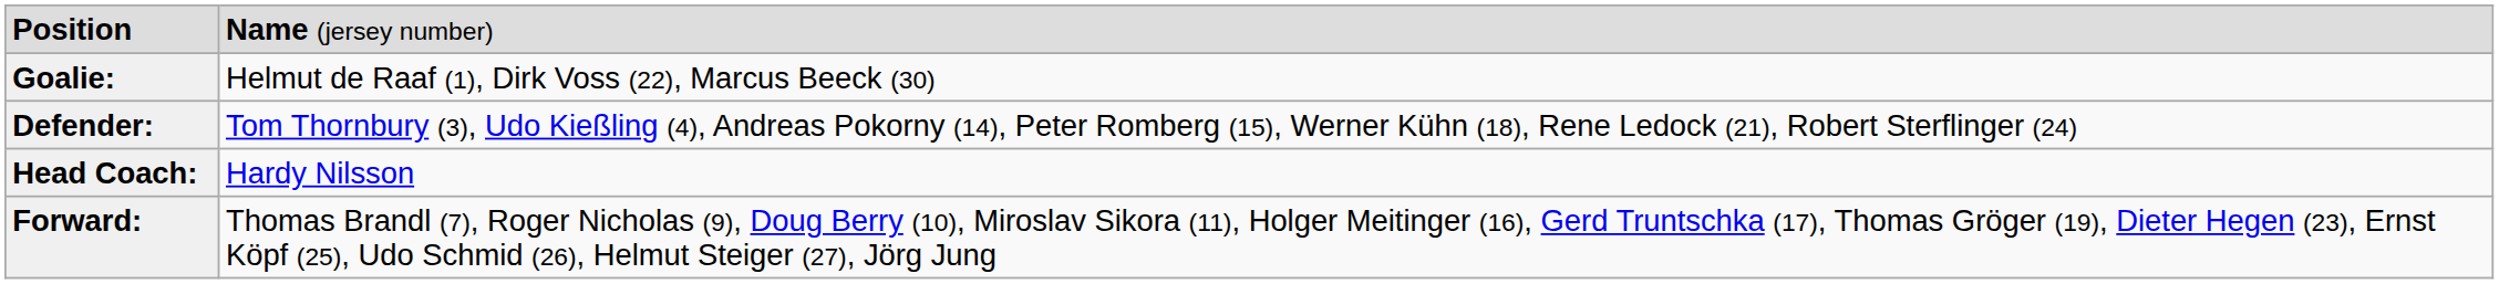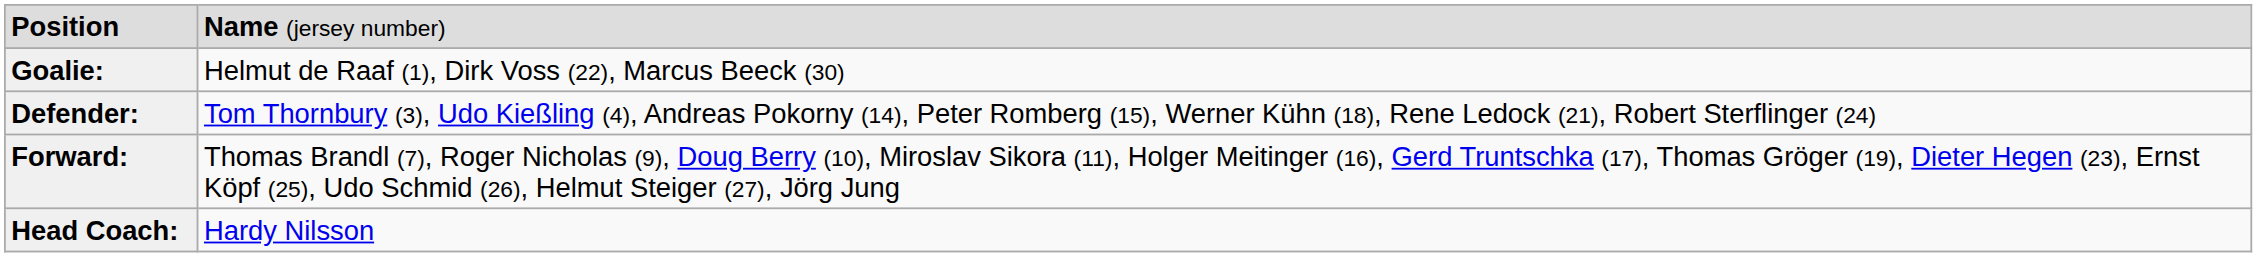 <table class="wikitable" style="font-size: 95%;">
 <tr bgcolor="#dddddd">
 <td width="100" valign="top"><strong>Position</strong></td>
 <td><strong>Name</strong> <small>(jersey number)</small></td>
 </tr>
 <tr>
 <td width="100" valign="top" bgcolor="#f0f0f0"><strong>Goalie:</strong></td>
 <td>Helmut de Raaf <small>(1)</small>, Dirk Voss <small>(22)</small>, Marcus Beeck <small>(30)</small></td>
 </tr>
 <tr>
 <td width="100" valign="top" bgcolor="#f0f0f0"><strong>Defender:</strong></td>
 <td><a href='#'>Tom Thornbury</a> <small>(3)</small>, <a href='#'>Udo Kießling</a> <small>(4)</small>, Andreas Pokorny <small>(14)</small>, Peter Romberg <small>(15)</small>, Werner Kühn <small>(18)</small>, Rene Ledock <small>(21)</small>, Robert Sterflinger <small>(24)</small></td>
 </tr>
 <tr>
+<td width="100" valign="top" bgcolor="#f0f0f0"><strong>Forward:</strong></td>
+<td>Thomas Brandl <small>(7)</small>, Roger Nicholas <small>(9)</small>, <a href='#'>Doug Berry</a> <small>(10)</small>, Miroslav Sikora <small>(11)</small>, Holger Meitinger <small>(16)</small>, <a href='#'>Gerd Truntschka</a> <small>(17)</small>, Thomas Gröger <small>(19)</small>, <a href='#'>Dieter Hegen</a> <small>(23)</small>, Ernst Köpf <small>(25)</small>, Udo Schmid <small>(26)</small>, Helmut Steiger <small>(27)</small>, Jörg Jung</td>
+</tr>
+<tr>
 <td width="100" valign="top" bgcolor="#f0f0f0"><strong>Head Coach:</strong></td>
 <td><a href='#'>Hardy Nilsson</a></td>
 </tr>
-<tr>
-<td width="100" valign="top" bgcolor="#f0f0f0"><strong>Forward:</strong></td>
-<td>Thomas Brandl <small>(7)</small>, Roger Nicholas <small>(9)</small>, <a href='#'>Doug Berry</a> <small>(10)</small>, Miroslav Sikora <small>(11)</small>, Holger Meitinger <small>(16)</small>, <a href='#'>Gerd Truntschka</a> <small>(17)</small>, Thomas Gröger <small>(19)</small>, <a href='#'>Dieter Hegen</a> <small>(23)</small>, Ernst Köpf <small>(25)</small>, Udo Schmid <small>(26)</small>, Helmut Steiger <small>(27)</small>, Jörg Jung</td>
-</tr>
 </table>
